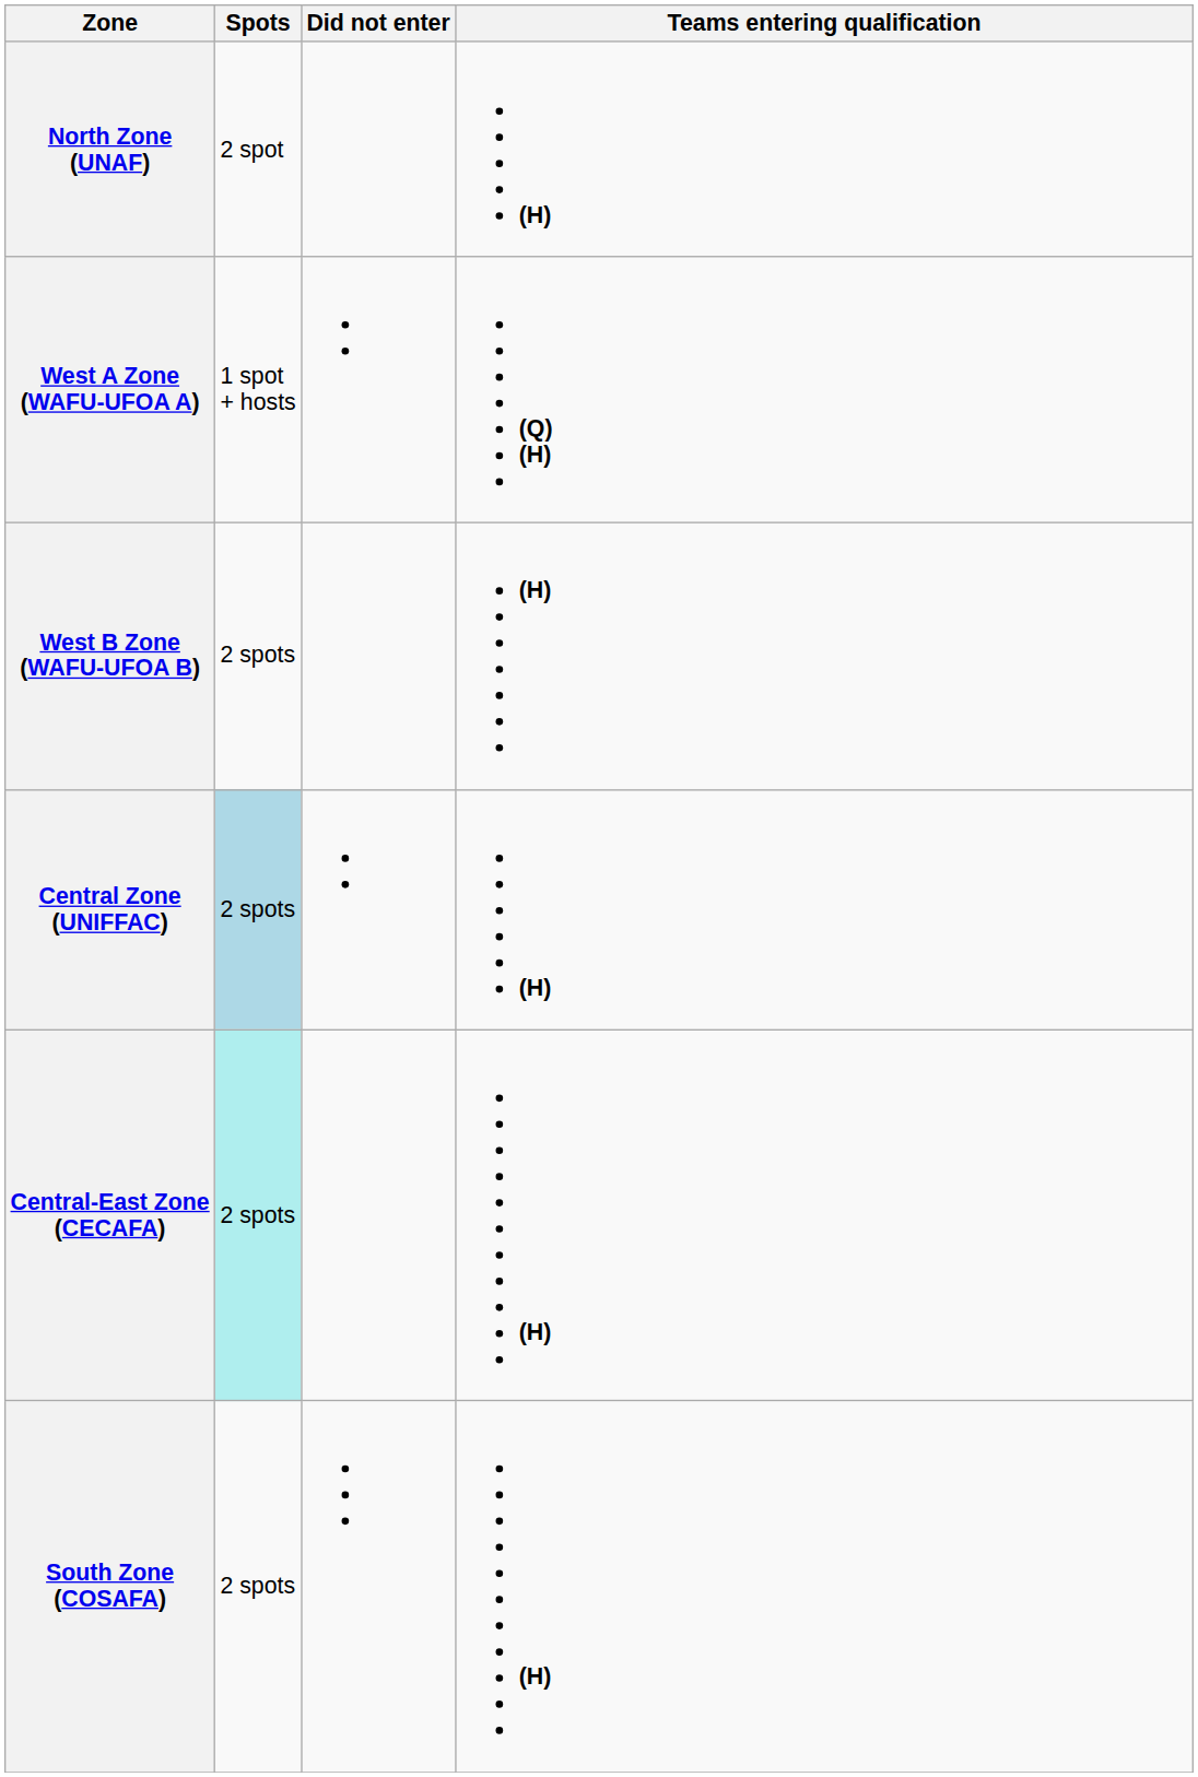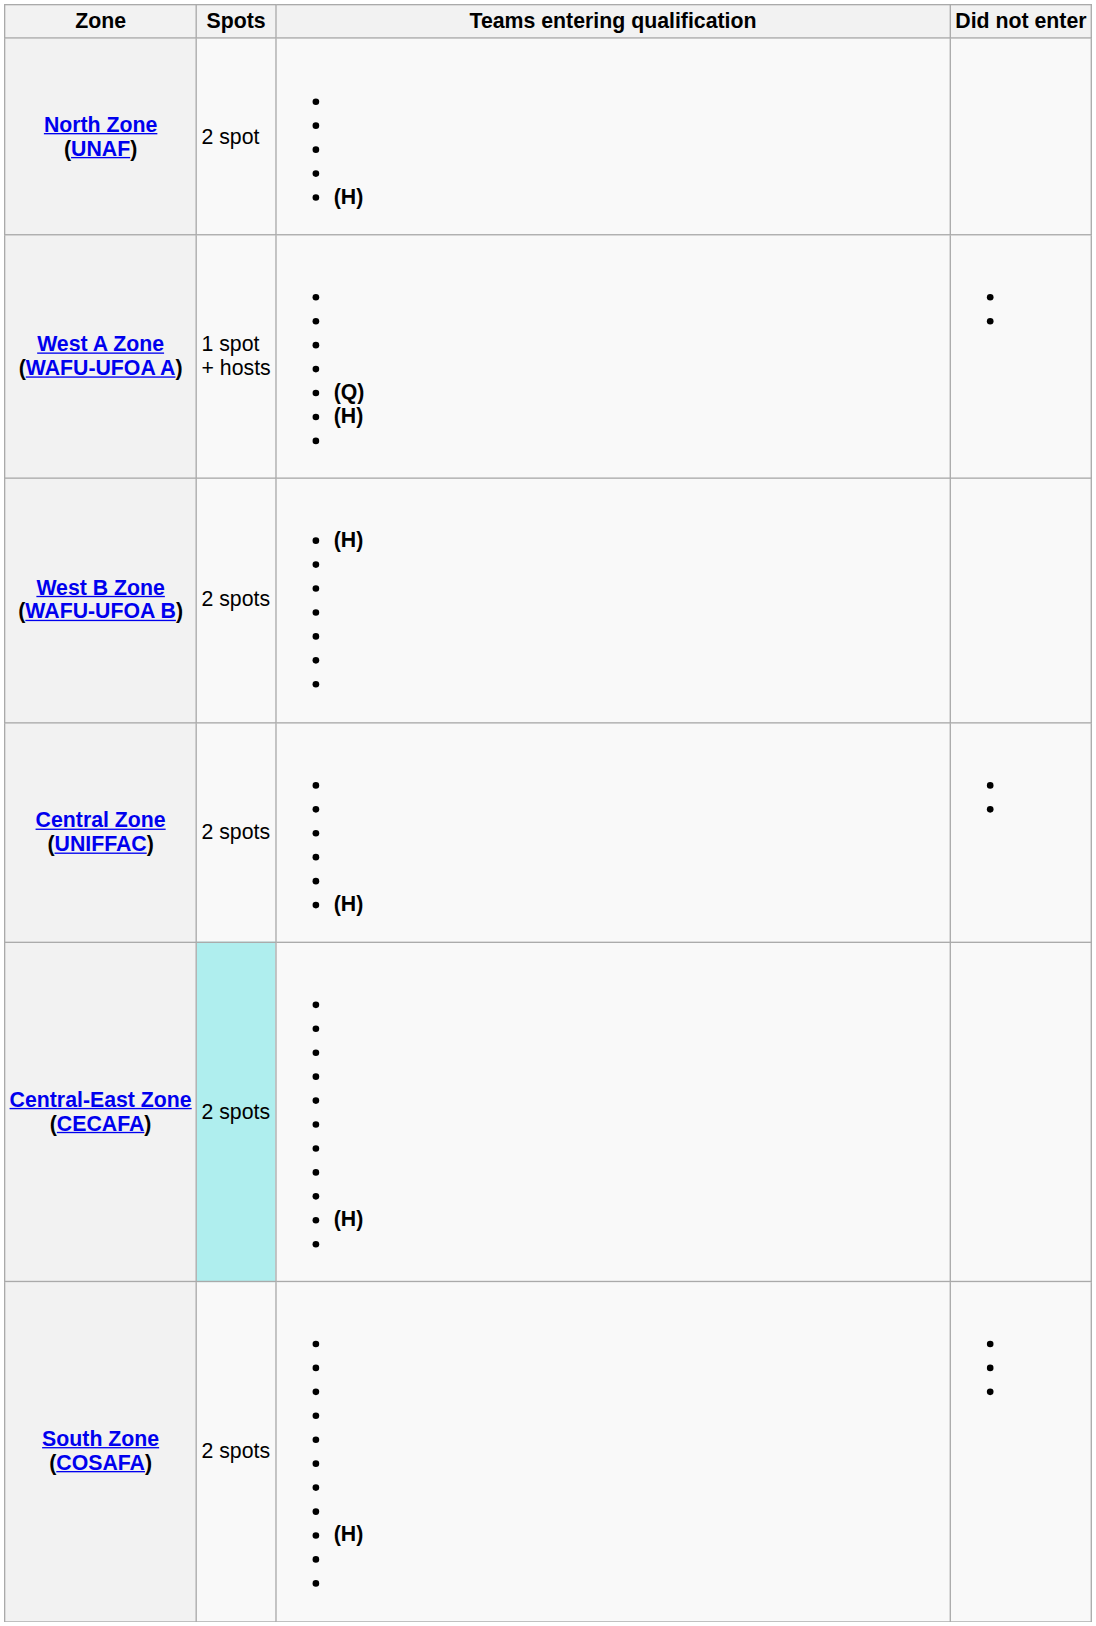 <table class="wikitable">
 <tr>
 <th>Zone</th>
 <th>Spots</th>
+<th width=500>Teams entering qualification</th>
 <th>Did not enter</th>
-<th width=500>Teams entering qualification</th>
 </tr>
 <tr>
 <th><a href='#'>North Zone</a><br>(<a href='#'>UNAF</a>)</th>
 <td>2 spot</td>
+<td valign=top><br><ul><li></li><li></li><li></li><li><strong></strong></li><li><strong></strong> <strong>(H)</strong></li></ul></td>
 <td valign=top></td>
-<td valign=top><br><ul><li></li><li></li><li></li><li><strong></strong></li><li><strong></strong> <strong>(H)</strong></li></ul></td>
 </tr>
 <tr>
 <th><a href='#'>West A Zone</a><br>(<a href='#'>WAFU-UFOA A</a>)</th>
 <td>1 spot<br>+ hosts</td>
+<td valign=top><br><ul><li><strong></strong></li><li></li><li></li><li></li><li><strong></strong> <strong>(Q)</strong></li><li> <strong>(H)</strong></li><li></li></ul></td>
 <td valign=top><br><ul><li></li><li></li></ul></td>
-<td valign=top><br><ul><li><strong></strong></li><li></li><li></li><li></li><li><strong></strong> <strong>(Q)</strong></li><li> <strong>(H)</strong></li><li></li></ul></td>
 </tr>
 <tr>
 <th><a href='#'>West B Zone</a><br>(<a href='#'>WAFU-UFOA B</a>)</th>
 <td>2 spots</td>
+<td valign=top><br><ul><li> <strong>(H)</strong></li><li><strong></strong></li><li><strong></strong></li><li></li><li></li><li></li><li></li></ul></td>
 <td valign=top></td>
-<td valign=top><br><ul><li> <strong>(H)</strong></li><li><strong></strong></li><li><strong></strong></li><li></li><li></li><li></li><li></li></ul></td>
 </tr>
 <tr>
 <th><a href='#'>Central Zone</a><br>(<a href='#'>UNIFFAC</a>)</th>
-<td style="background: lightblue;">2 spots</td>
+<td>2 spots</td>
+<td valign=top><br><ul><li><strong></strong></li><li><strong></strong></li><li></li><li></li><li></li><li> <strong>(H)</strong></li></ul></td>
 <td valign=top><br><ul><li></li><li></li></ul></td>
-<td valign=top><br><ul><li><strong></strong></li><li><strong></strong></li><li></li><li></li><li></li><li> <strong>(H)</strong></li></ul></td>
 </tr>
 <tr>
 <th><a href='#'>Central-East Zone</a><br>(<a href='#'>CECAFA</a>)</th>
 <td style="background: paleturquoise;">2 spots</td>
+<td valign=top><br><ul><li></li><li></li><li></li><li></li><li></li><li></li><li></li><li></li><li></li><li><strong></strong> <strong>(H)</strong></li><li><strong></strong></li></ul></td>
 <td valign=top></td>
-<td valign=top><br><ul><li></li><li></li><li></li><li></li><li></li><li></li><li></li><li></li><li></li><li><strong></strong> <strong>(H)</strong></li><li><strong></strong></li></ul></td>
 </tr>
 <tr>
 <th><a href='#'>South Zone</a><br>(<a href='#'>COSAFA</a>)</th>
 <td>2 spots</td>
+<td valign=top><br><ul><li></li><li></li><li></li><li></li><li></li><li></li><li><strong></strong></li><li><strong></strong></li><li> <strong>(H)</strong></li><li></li><li></li></ul></td>
 <td valign=top><br><ul><li></li><li></li><li></li></ul></td>
-<td valign=top><br><ul><li></li><li></li><li></li><li></li><li></li><li></li><li><strong></strong></li><li><strong></strong></li><li> <strong>(H)</strong></li><li></li><li></li></ul></td>
 </tr>
 </table>
